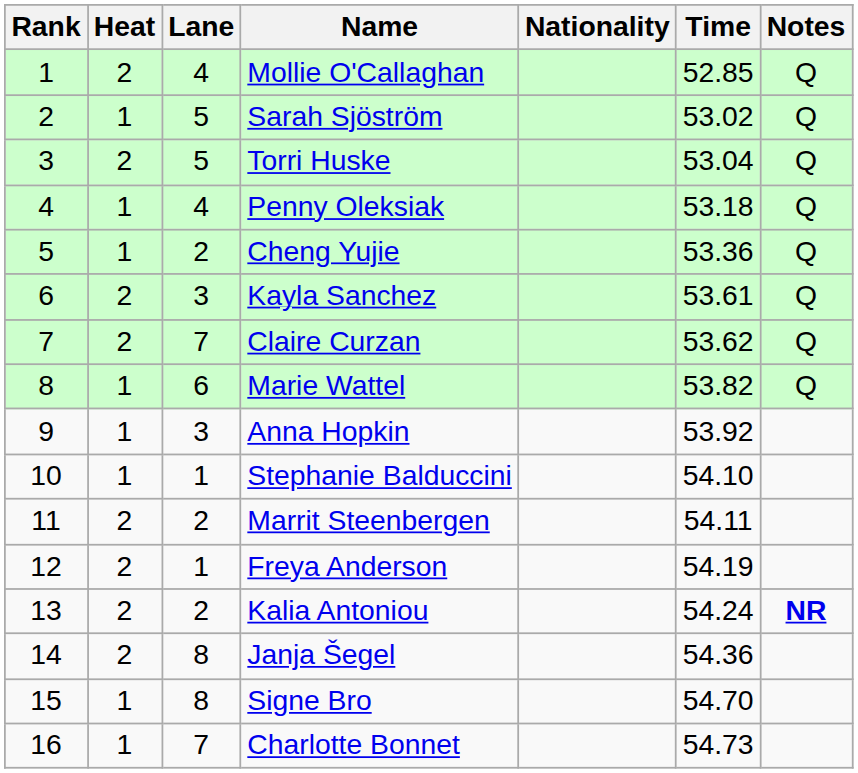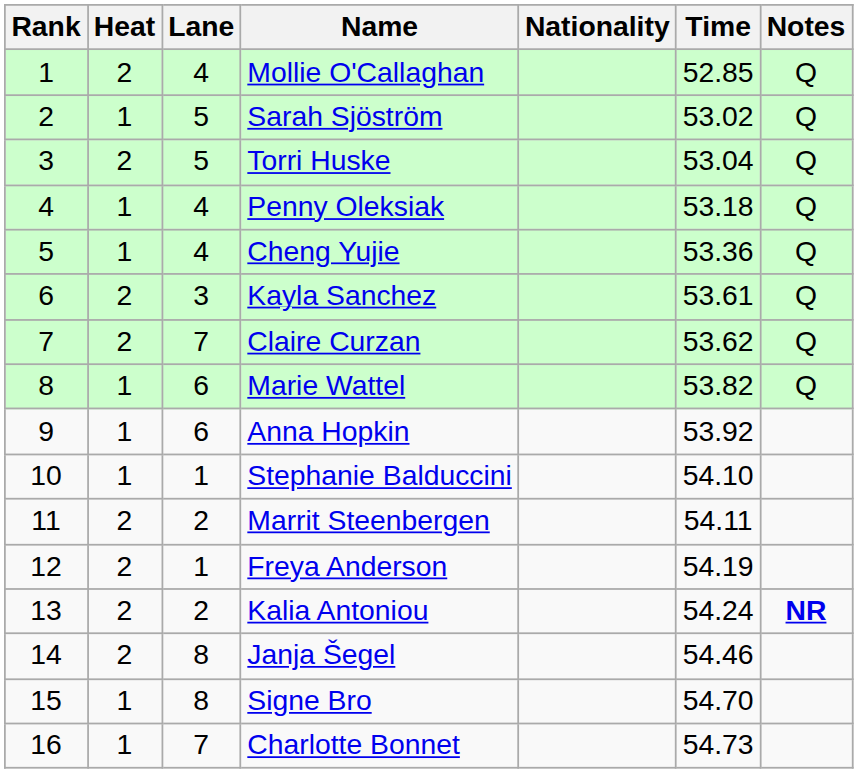 <table class="wikitable sortable" style="text-align:center">
 <tr>
 <th>Rank</th>
 <th>Heat</th>
 <th>Lane</th>
 <th>Name</th>
 <th>Nationality</th>
 <th>Time</th>
 <th>Notes</th>
 </tr>
 <tr bgcolor=ccffcc>
 <td>1</td>
 <td>2</td>
 <td>4</td>
 <td align=left><a href='#'>Mollie O'Callaghan</a></td>
 <td align=left></td>
 <td>52.85</td>
 <td>Q</td>
 </tr>
 <tr bgcolor=ccffcc>
 <td>2</td>
 <td>1</td>
 <td>5</td>
 <td align=left><a href='#'>Sarah Sjöström</a></td>
 <td align=left></td>
 <td>53.02</td>
 <td>Q</td>
 </tr>
 <tr bgcolor=ccffcc>
 <td>3</td>
 <td>2</td>
 <td>5</td>
 <td align=left><a href='#'>Torri Huske</a></td>
 <td align=left></td>
 <td>53.04</td>
 <td>Q</td>
 </tr>
 <tr bgcolor=ccffcc>
 <td>4</td>
 <td>1</td>
 <td>4</td>
 <td align=left><a href='#'>Penny Oleksiak</a></td>
 <td align=left></td>
 <td>53.18</td>
 <td>Q</td>
 </tr>
 <tr bgcolor=ccffcc>
 <td>5</td>
 <td>1</td>
-<td>2</td>
+<td>4</td>
 <td align=left><a href='#'>Cheng Yujie</a></td>
 <td align=left></td>
 <td>53.36</td>
 <td>Q</td>
 </tr>
 <tr bgcolor=ccffcc>
 <td>6</td>
 <td>2</td>
 <td>3</td>
 <td align=left><a href='#'>Kayla Sanchez</a></td>
 <td align=left></td>
 <td>53.61</td>
 <td>Q</td>
 </tr>
 <tr bgcolor=ccffcc>
 <td>7</td>
 <td>2</td>
 <td>7</td>
 <td align=left><a href='#'>Claire Curzan</a></td>
 <td align=left></td>
 <td>53.62</td>
 <td>Q</td>
 </tr>
 <tr bgcolor=ccffcc>
 <td>8</td>
 <td>1</td>
 <td>6</td>
 <td align=left><a href='#'>Marie Wattel</a></td>
 <td align=left></td>
 <td>53.82</td>
 <td>Q</td>
 </tr>
 <tr>
 <td>9</td>
 <td>1</td>
-<td>3</td>
+<td>6</td>
 <td align=left><a href='#'>Anna Hopkin</a></td>
 <td align=left></td>
 <td>53.92</td>
 <td></td>
 </tr>
 <tr>
 <td>10</td>
 <td>1</td>
 <td>1</td>
 <td align=left><a href='#'>Stephanie Balduccini</a></td>
 <td align=left></td>
 <td>54.10</td>
 <td></td>
 </tr>
 <tr>
 <td>11</td>
 <td>2</td>
 <td>2</td>
 <td align=left><a href='#'>Marrit Steenbergen</a></td>
 <td align=left></td>
 <td>54.11</td>
 <td></td>
 </tr>
 <tr>
 <td>12</td>
 <td>2</td>
 <td>1</td>
 <td align=left><a href='#'>Freya Anderson</a></td>
 <td align=left></td>
 <td>54.19</td>
 <td></td>
 </tr>
 <tr>
 <td>13</td>
 <td>2</td>
 <td>2</td>
 <td align=left><a href='#'>Kalia Antoniou</a></td>
 <td align=left></td>
 <td>54.24</td>
 <td><strong><a href='#'>NR</a></strong></td>
 </tr>
 <tr>
 <td>14</td>
 <td>2</td>
 <td>8</td>
 <td align=left><a href='#'>Janja Šegel</a></td>
 <td align=left></td>
-<td>54.36</td>
+<td>54.46</td>
 <td></td>
 </tr>
 <tr>
 <td>15</td>
 <td>1</td>
 <td>8</td>
 <td align=left><a href='#'>Signe Bro</a></td>
 <td align=left></td>
 <td>54.70</td>
 <td></td>
 </tr>
 <tr>
 <td>16</td>
 <td>1</td>
 <td>7</td>
 <td align=left><a href='#'>Charlotte Bonnet</a></td>
 <td align=left></td>
 <td>54.73</td>
 <td></td>
 </tr>
 </table>
